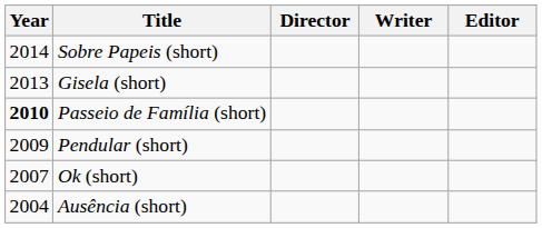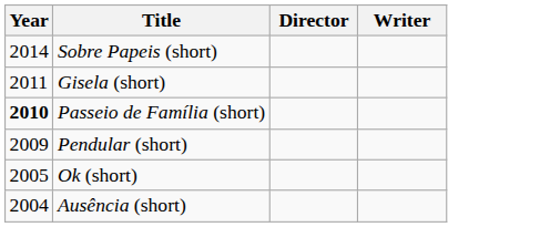 <table class="wikitable">
 <tr>
 <th scope="col">Year</th>
 <th scope="col">Title</th>
 <th scope="col" width="65">Director</th>
 <th scope="col" width="65">Writer</th>
-<th scope="col" width="65">Editor</th>
 </tr>
 <tr>
 <td>2014</td>
 <td><em>Sobre Papeis</em> (short)</td>
 <td></td>
 <td></td>
-<td></td>
 </tr>
 <tr>
-<td>2013</td>
+<td>2011</td>
 <td><em>Gisela</em> (short)</td>
-<td></td>
 <td></td>
 <td></td>
 </tr>
 <tr>
 <td><strong>2010</strong></td>
 <td><em>Passeio de Família</em> (short)</td>
 <td></td>
 <td></td>
-<td></td>
 </tr>
 <tr>
 <td>2009</td>
 <td><em>Pendular</em> (short)</td>
 <td></td>
 <td></td>
-<td></td>
 </tr>
 <tr>
-<td>2007</td>
+<td>2005</td>
 <td><em>Ok</em> (short)</td>
-<td></td>
 <td></td>
 <td></td>
 </tr>
 <tr>
 <td>2004</td>
 <td><em>Ausência</em> (short)</td>
 <td></td>
 <td></td>
-<td></td>
 </tr>
 </table>
